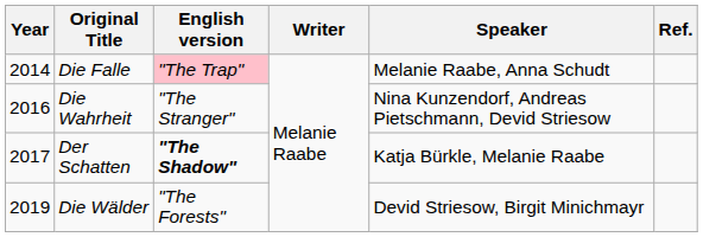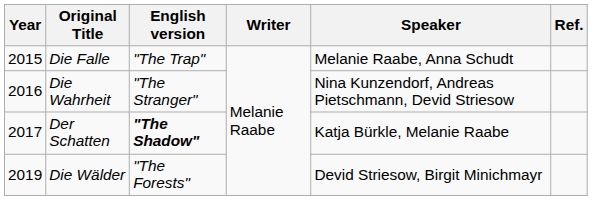 <table class="wikitable">
 <tr>
 <th>Year</th>
 <th>Original Title</th>
 <th>English version</th>
 <th>Writer</th>
 <th>Speaker</th>
 <th>Ref.</th>
 </tr>
 <tr>
-<td rowspan="1">2014</td>
+<td rowspan="1">2015</td>
 <td><em>Die Falle</em></td>
-<td style="background: pink;"><em>"The Trap"</em></td>
+<td><em>"The Trap"</em></td>
 <td rowspan="4">Melanie Raabe</td>
 <td rowspan="1">Melanie Raabe, Anna Schudt</td>
 <td></td>
 </tr>
 <tr>
 <td rowspan="1">2016</td>
 <td><em>Die Wahrheit</em></td>
 <td><em>"The Stranger"</em></td>
 <td>Nina Kunzendorf, Andreas Pietschmann, Devid Striesow</td>
 <td></td>
 </tr>
 <tr>
 <td>2017</td>
 <td><em>Der Schatten</em></td>
 <td><strong><em>"The Shadow"</em></strong></td>
 <td rowspan="1">Katja Bürkle, Melanie Raabe</td>
 <td></td>
 </tr>
 <tr>
 <td>2019</td>
 <td><em>Die Wälder</em></td>
 <td><em>"The Forests"</em></td>
 <td rowspan="1">Devid Striesow, Birgit Minichmayr</td>
 <td></td>
 </tr>
 </table>
